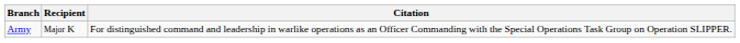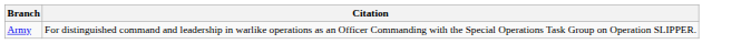 <table class="wikitable" style="font-size:95%;">
 <tr>
 <th>Branch</th>
-<th>Recipient</th>
 <th>Citation</th>
 </tr>
 <tr>
 <td rowspan="1"><a href='#'>Army</a></td>
-<td><small>Major</small> K</td>
 <td>For distinguished command and leadership in warlike operations as an Officer Commanding with the Special Operations Task Group on Operation SLIPPER.</td>
 </tr>
 </table>
